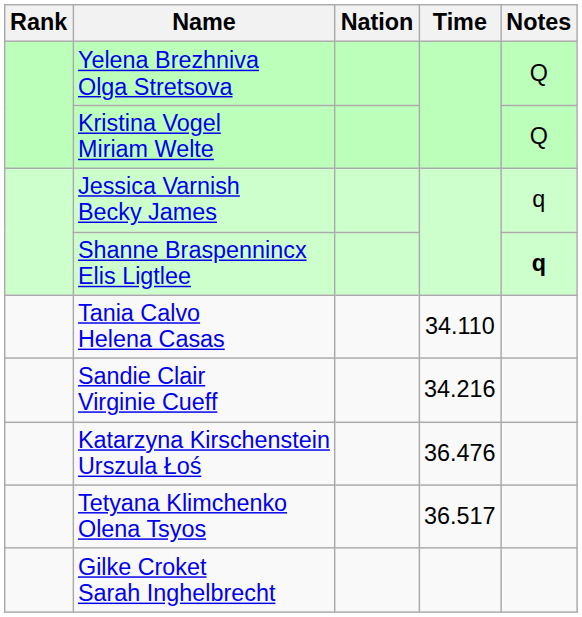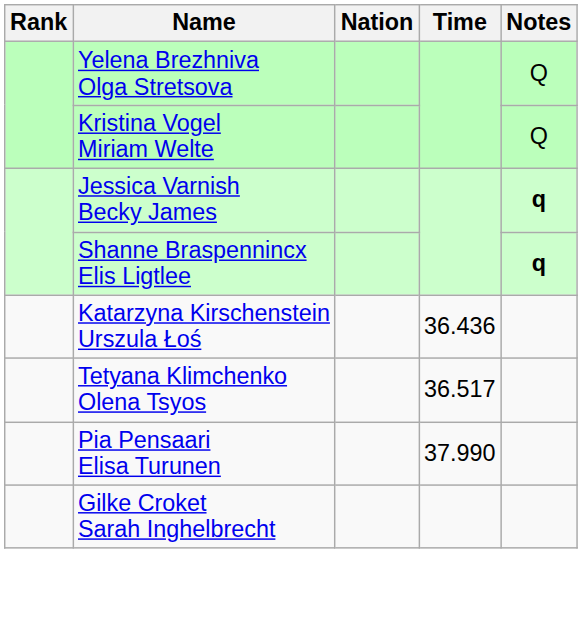 <table class="wikitable sortable" style="text-align:center">
 <tr>
 <th>Rank</th>
 <th>Name</th>
 <th>Nation</th>
 <th>Time</th>
 <th>Notes</th>
 </tr>
 <tr bgcolor=bbffbb>
 <td rowspan=2></td>
 <td align=left><a href='#'>Yelena Brezhniva</a><br><a href='#'>Olga Stretsova</a></td>
 <td align=left></td>
 <td rowspan=2></td>
 <td>Q</td>
 </tr>
 <tr bgcolor=bbffbb>
 <td align=left><a href='#'>Kristina Vogel</a><br><a href='#'>Miriam Welte</a></td>
 <td align=left></td>
 <td>Q</td>
 </tr>
 <tr bgcolor=ccffcc>
 <td rowspan=2></td>
 <td align=left><a href='#'>Jessica Varnish</a><br><a href='#'>Becky James</a></td>
 <td align=left></td>
 <td rowspan=2></td>
-<td>q</td>
+<td><strong>q</strong></td>
 </tr>
 <tr bgcolor=ccffcc>
 <td align=left><a href='#'>Shanne Braspennincx</a><br><a href='#'>Elis Ligtlee</a></td>
 <td align=left></td>
 <td><strong>q</strong></td>
 </tr>
 <tr>
 <td></td>
-<td align=left><a href='#'>Tania Calvo</a><br><a href='#'>Helena Casas</a></td>
-<td align=left></td>
-<td>34.110</td>
-<td></td>
-</tr>
-<tr>
-<td></td>
-<td align=left><a href='#'>Sandie Clair</a><br><a href='#'>Virginie Cueff</a></td>
-<td align=left></td>
-<td>34.216</td>
-<td></td>
-</tr>
-<tr>
-<td></td>
 <td align=left><a href='#'>Katarzyna Kirschenstein</a><br><a href='#'>Urszula Łoś</a></td>
 <td align=left></td>
-<td>36.476</td>
+<td>36.436</td>
 <td></td>
 </tr>
 <tr>
 <td></td>
 <td align=left><a href='#'>Tetyana Klimchenko</a><br><a href='#'>Olena Tsyos</a></td>
 <td align=left></td>
 <td>36.517</td>
 <td></td>
 </tr>
 <tr>
 <td></td>
+<td align=left><a href='#'>Pia Pensaari</a><br><a href='#'>Elisa Turunen</a></td>
+<td align=left></td>
+<td>37.990</td>
+<td></td>
+</tr>
+<tr>
+<td></td>
 <td align=left><a href='#'>Gilke Croket</a><br><a href='#'>Sarah Inghelbrecht</a></td>
 <td align=left></td>
 <td></td>
 <td></td>
 </tr>
 </table>
